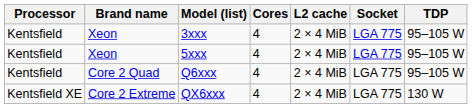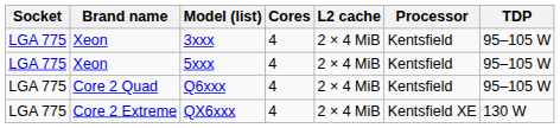 <table class="wikitable">
 <tr>
-<th>Processor</th>
+<th>Socket</th>
 <th>Brand name</th>
 <th>Model (list)</th>
 <th>Cores</th>
 <th>L2 cache</th>
-<th>Socket</th>
+<th>Processor</th>
 <th>TDP</th>
 </tr>
 <tr>
-<td>Kentsfield</td>
+<td><a href='#'>LGA 775</a></td>
 <td><a href='#'>Xeon</a></td>
 <td><a href='#'>3xxx</a></td>
 <td>4</td>
 <td>2 × 4 MiB</td>
-<td><a href='#'>LGA 775</a></td>
+<td>Kentsfield</td>
 <td>95–105 W</td>
 </tr>
 <tr>
-<td>Kentsfield</td>
+<td><a href='#'>LGA 775</a></td>
 <td><a href='#'>Xeon</a></td>
 <td><a href='#'>5xxx</a></td>
 <td>4</td>
 <td>2 × 4 MiB</td>
-<td><a href='#'>LGA 775</a></td>
+<td>Kentsfield</td>
 <td>95–105 W</td>
 </tr>
 <tr>
-<td>Kentsfield</td>
+<td>LGA 775</td>
 <td><a href='#'>Core 2 Quad</a></td>
 <td><a href='#'>Q6xxx</a></td>
 <td>4</td>
 <td>2 × 4 MiB</td>
-<td>LGA 775</td>
+<td>Kentsfield</td>
 <td>95–105 W</td>
 </tr>
 <tr>
-<td>Kentsfield XE</td>
+<td>LGA 775</td>
 <td><a href='#'>Core 2 Extreme</a></td>
 <td><a href='#'>QX6xxx</a></td>
 <td>4</td>
 <td>2 × 4 MiB</td>
-<td>LGA 775</td>
+<td>Kentsfield XE</td>
 <td>130 W</td>
 </tr>
 </table>
